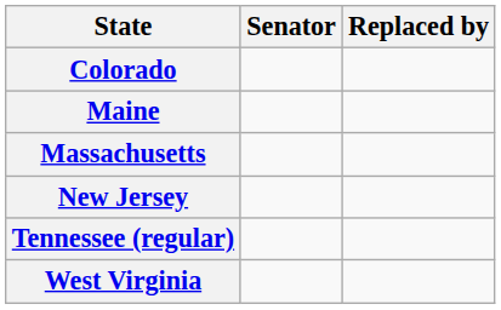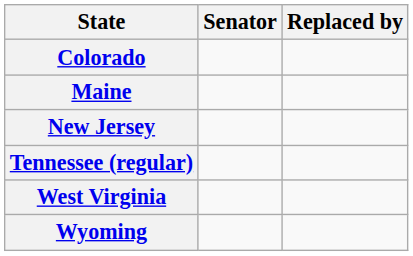 <table class="wikitable sortable plainrowheaders">
 <tr>
 <th scope="col">State</th>
 <th scope="col">Senator</th>
 <th scope="col">Replaced by</th>
 </tr>
 <tr>
 <th><a href='#'>Colorado</a></th>
 <td></td>
 <td></td>
 </tr>
 <tr>
 <th><a href='#'>Maine</a></th>
-<td></td>
-<td></td>
-</tr>
-<tr>
-<th><a href='#'>Massachusetts</a></th>
 <td></td>
 <td></td>
 </tr>
 <tr>
 <th><a href='#'>New Jersey</a></th>
 <td></td>
 <td></td>
 </tr>
 <tr>
 <th><a href='#'>Tennessee (regular)</a></th>
 <td></td>
 <td></td>
 </tr>
 <tr>
 <th><a href='#'>West Virginia</a></th>
 <td></td>
 <td></td>
 </tr>
+<tr>
+<th><a href='#'>Wyoming</a></th>
+<td></td>
+<td></td>
+</tr>
 </table>
